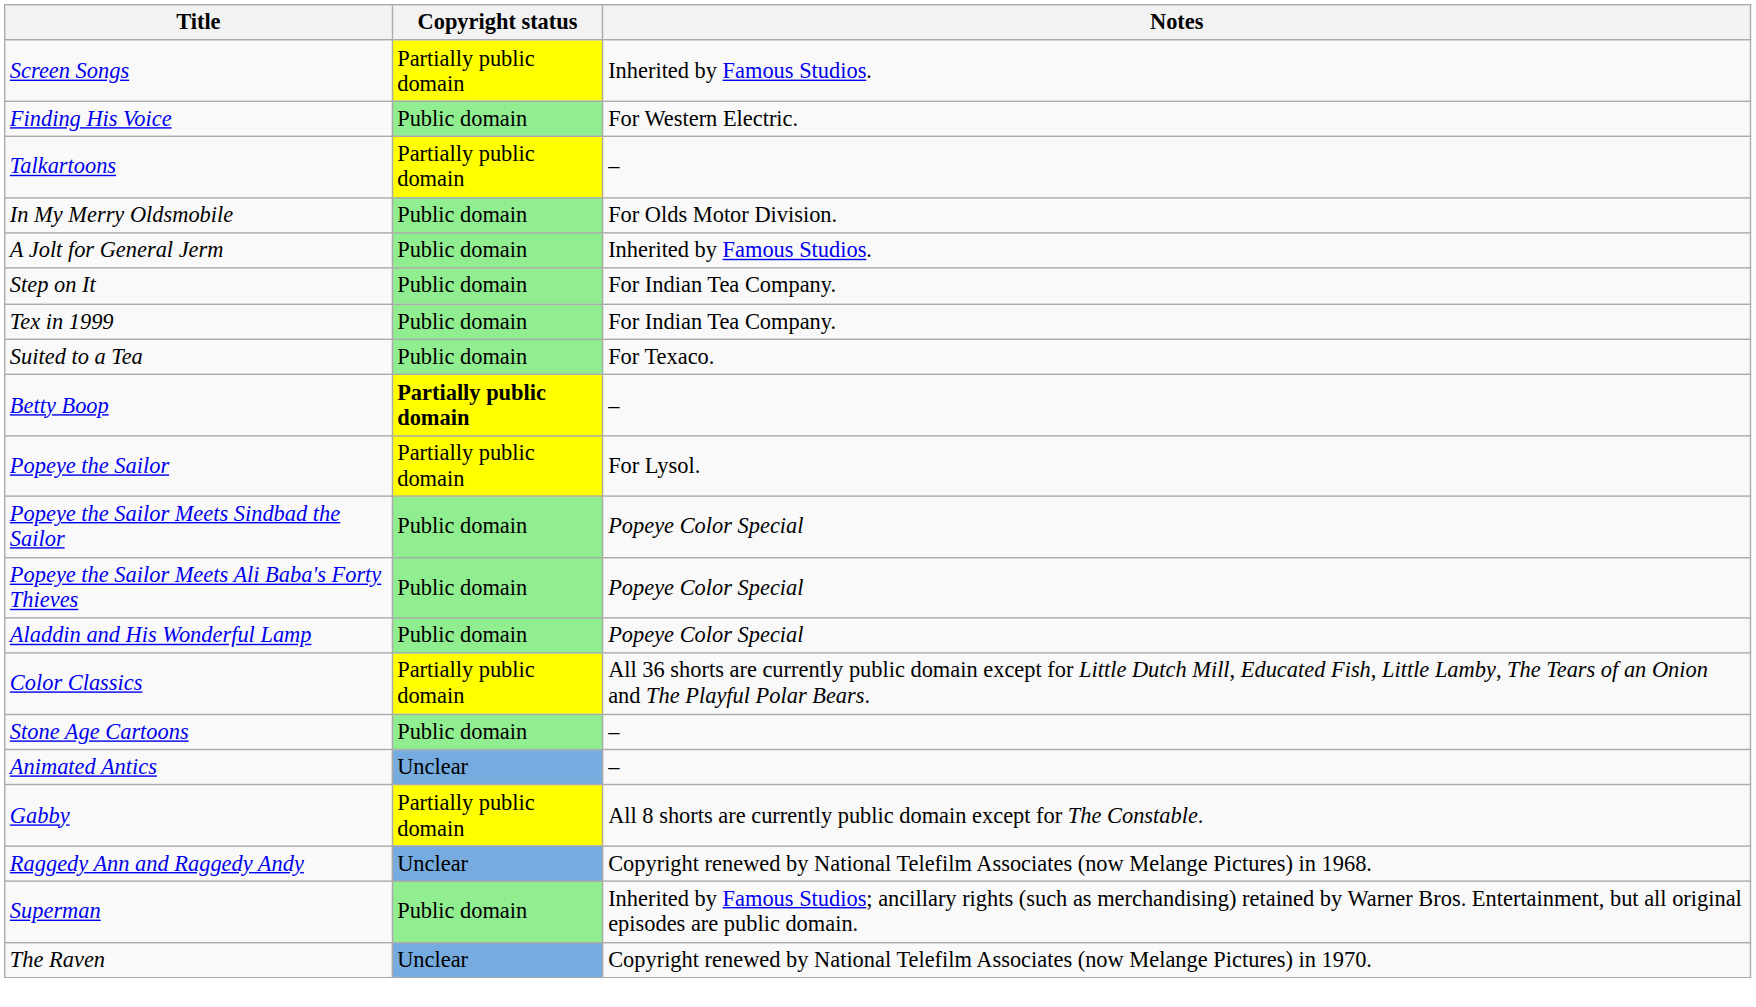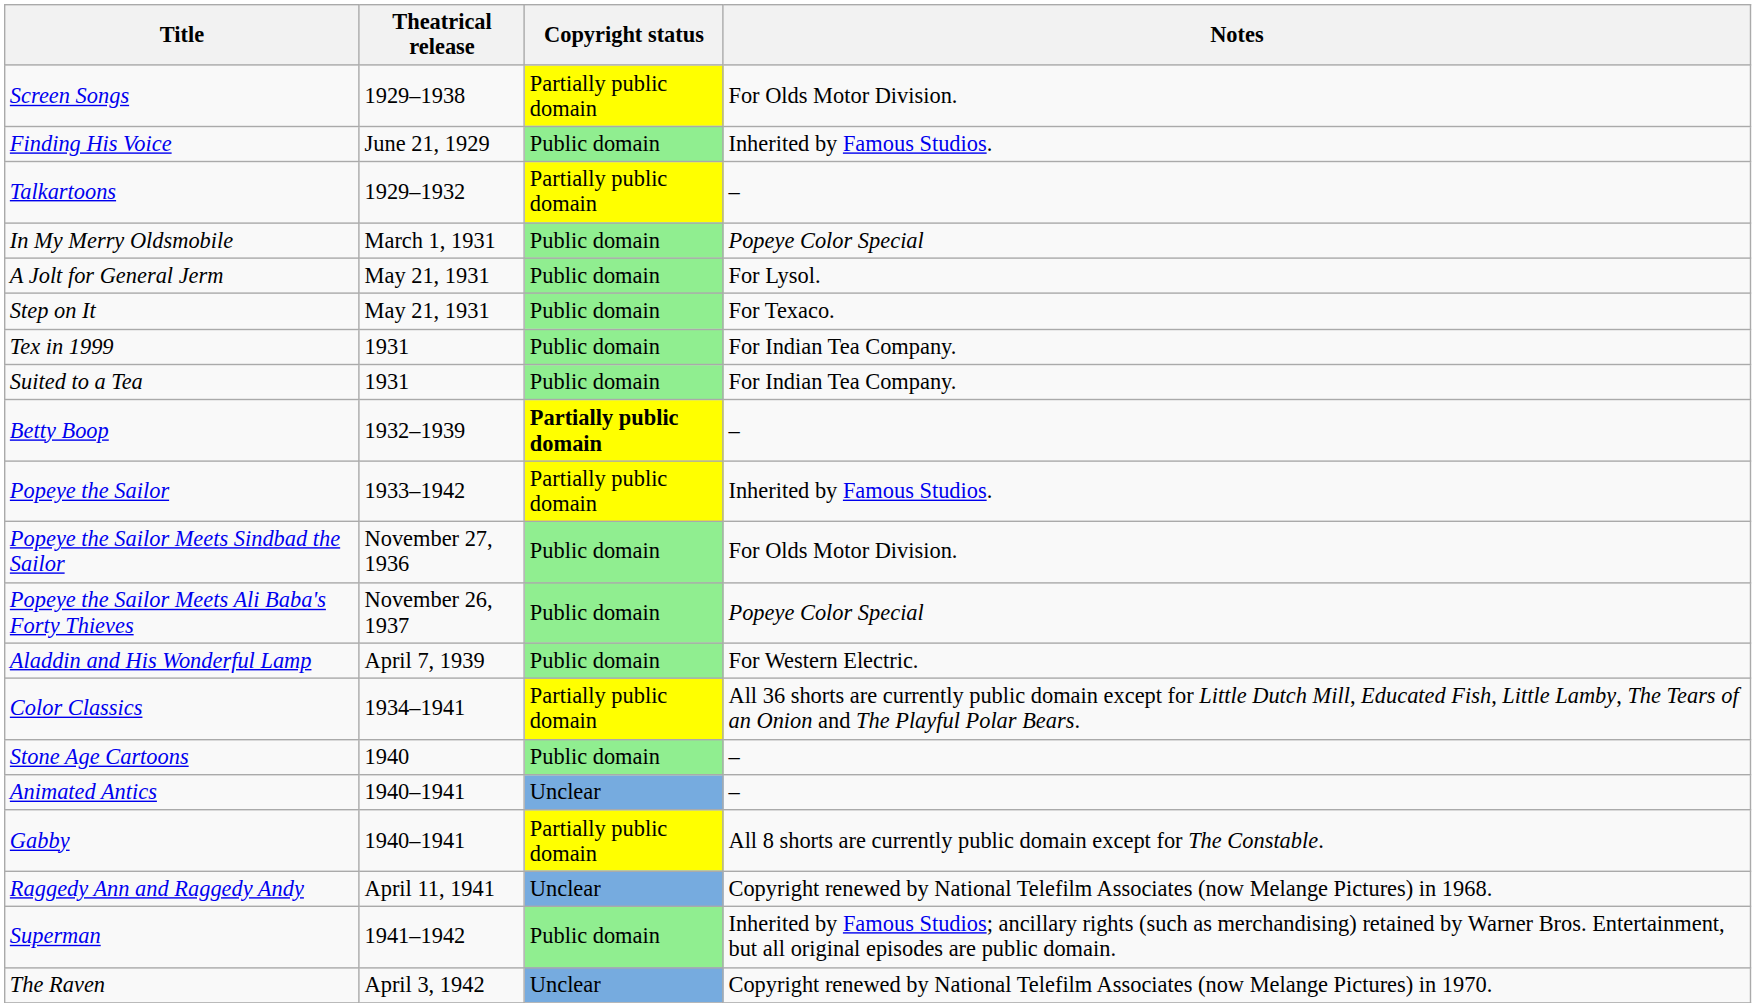 <table class="wikitable sortable">
 <tr>
 <th>Title</th>
+<th>Theatrical release</th>
 <th>Copyright status</th>
 <th>Notes</th>
 </tr>
 <tr>
 <td><em><a href='#'>Screen Songs</a></em></td>
+<td>1929–1938</td>
 <td style="background: yellow;">Partially public domain</td>
+<td>For Olds Motor Division.</td>
+</tr>
+<tr>
+<td><em><a href='#'>Finding His Voice</a></em></td>
+<td>June 21, 1929</td>
+<td style="background: #90EE90;">Public domain</td>
 <td>Inherited by <a href='#'>Famous Studios</a>.</td>
 </tr>
 <tr>
-<td><em><a href='#'>Finding His Voice</a></em></td>
-<td style="background: #90EE90;">Public domain</td>
-<td>For Western Electric.</td>
-</tr>
-<tr>
 <td><em><a href='#'>Talkartoons</a></em></td>
+<td>1929–1932</td>
 <td style="background: yellow;">Partially public domain</td>
 <td>–</td>
 </tr>
 <tr>
 <td><em>In My Merry Oldsmobile</em></td>
+<td>March 1, 1931</td>
 <td style="background: #90EE90;">Public domain</td>
-<td>For Olds Motor Division.</td>
+<td><em>Popeye Color Special</em></td>
 </tr>
 <tr>
 <td><em>A Jolt for General Jerm</em></td>
+<td>May 21, 1931</td>
 <td style="background: #90EE90;">Public domain</td>
-<td>Inherited by <a href='#'>Famous Studios</a>.</td>
+<td>For Lysol.</td>
 </tr>
 <tr>
 <td><em>Step on It</em></td>
+<td>May 21, 1931</td>
 <td style="background: #90EE90;">Public domain</td>
-<td>For Indian Tea Company.</td>
+<td>For Texaco.</td>
 </tr>
 <tr>
 <td><em>Tex in 1999</em></td>
+<td>1931</td>
 <td style="background: #90EE90;">Public domain</td>
 <td>For Indian Tea Company.</td>
 </tr>
 <tr>
 <td><em>Suited to a Tea</em></td>
+<td>1931</td>
 <td style="background: #90EE90;">Public domain</td>
-<td>For Texaco.</td>
+<td>For Indian Tea Company.</td>
 </tr>
 <tr>
 <td><em><a href='#'>Betty Boop</a></em></td>
+<td>1932–1939</td>
 <td style="background: yellow;"><strong>Partially public domain</strong></td>
 <td>–</td>
 </tr>
 <tr>
 <td><em><a href='#'>Popeye the Sailor</a></em></td>
+<td>1933–1942</td>
 <td style="background: yellow;">Partially public domain</td>
-<td>For Lysol.</td>
+<td>Inherited by <a href='#'>Famous Studios</a>.</td>
 </tr>
 <tr>
 <td><em><a href='#'>Popeye the Sailor Meets Sindbad the Sailor</a></em></td>
+<td>November 27, 1936</td>
 <td style="background: #90EE90;">Public domain</td>
-<td><em>Popeye Color Special</em></td>
+<td>For Olds Motor Division.</td>
 </tr>
 <tr>
 <td><em><a href='#'>Popeye the Sailor Meets Ali Baba's Forty Thieves</a></em></td>
+<td>November 26, 1937</td>
 <td style="background: #90EE90;">Public domain</td>
 <td><em>Popeye Color Special</em></td>
 </tr>
 <tr>
 <td><em><a href='#'>Aladdin and His Wonderful Lamp</a></em></td>
+<td>April 7, 1939</td>
 <td style="background: #90EE90;">Public domain</td>
-<td><em>Popeye Color Special</em></td>
+<td>For Western Electric.</td>
 </tr>
 <tr>
 <td><em><a href='#'>Color Classics</a></em></td>
+<td>1934–1941</td>
 <td style="background: yellow;">Partially public domain</td>
 <td>All 36 shorts are currently public domain except for <em>Little Dutch Mill</em>, <em>Educated Fish</em>, <em>Little Lamby</em>, <em>The Tears of an Onion</em> and <em>The Playful Polar Bears</em>.</td>
 </tr>
 <tr>
 <td><em><a href='#'>Stone Age Cartoons</a></em></td>
+<td>1940</td>
 <td style="background: #90EE90;">Public domain</td>
 <td>–</td>
 </tr>
 <tr>
 <td><em><a href='#'>Animated Antics</a></em></td>
+<td>1940–1941</td>
 <td style="background: #76ABDF;">Unclear</td>
 <td>–</td>
 </tr>
 <tr>
 <td><em><a href='#'>Gabby</a></em></td>
+<td>1940–1941</td>
 <td style="background: yellow;">Partially public domain</td>
 <td>All 8 shorts are currently public domain except for <em>The Constable</em>.</td>
 </tr>
 <tr>
 <td><em><a href='#'>Raggedy Ann and Raggedy Andy</a></em></td>
+<td>April 11, 1941</td>
 <td style="background: #76ABDF;">Unclear</td>
 <td>Copyright renewed by National Telefilm Associates (now Melange Pictures) in 1968.</td>
 </tr>
 <tr>
 <td><em><a href='#'>Superman</a></em></td>
+<td>1941–1942</td>
 <td style="background: #90EE90;">Public domain</td>
 <td>Inherited by <a href='#'>Famous Studios</a>; ancillary rights (such as merchandising) retained by Warner Bros. Entertainment, but all original episodes are public domain.</td>
 </tr>
 <tr>
 <td><em>The Raven</em></td>
+<td>April 3, 1942</td>
 <td style="background: #76ABDF;">Unclear</td>
 <td>Copyright renewed by National Telefilm Associates (now Melange Pictures) in 1970.</td>
 </tr>
 </table>
